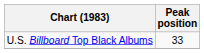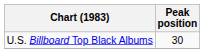 <table class="wikitable">
 <tr>
 <th>Chart (1983)</th>
 <th>Peak<br>position</th>
 </tr>
 <tr>
 <td>U.S. <a href='#'><em>Billboard</em> Top Black Albums</a></td>
-<td align="center">33</td>
+<td align="center">30</td>
 </tr>
 <tr>
 </tr>
 </table>
